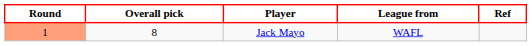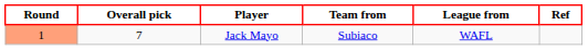 <table class="wikitable" style="text-align:center; font-size:100%; width:60%;">
 <tr style="color:black;">
 <th style="background:white; border: solid red 2px;">Round</th>
 <th style="background:white; border: solid red 2px;">Overall pick</th>
 <th style="background:white; border: solid red 2px;">Player</th>
+<th style="background:white; border: solid red 2px;">Team from</th>
 <th style="background:white; border: solid red 2px;">League from</th>
 <th style="background:white; border: solid red 2px;">Ref</th>
 </tr>
 <tr>
 <td style="background: lightsalmon;">1</td>
-<td>8</td>
+<td>7</td>
 <td><a href='#'>Jack Mayo</a></td>
+<td><a href='#'>Subiaco</a></td>
 <td><a href='#'>WAFL</a></td>
 <td></td>
 </tr>
 </table>
